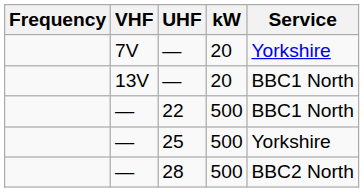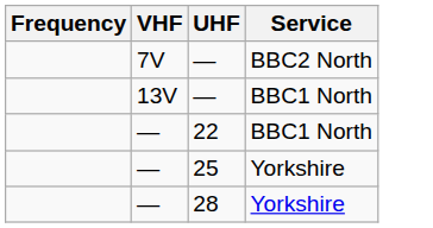 <table class="wikitable sortable">
 <tr>
 <th>Frequency</th>
 <th>VHF</th>
 <th>UHF</th>
-<th>kW</th>
 <th>Service</th>
 </tr>
 <tr>
 <td></td>
 <td>7V</td>
 <td>—</td>
-<td>20</td>
-<td><a href='#'>Yorkshire</a></td>
+<td>BBC2 North</td>
 </tr>
 <tr>
 <td></td>
 <td>13V</td>
 <td>—</td>
-<td>20</td>
 <td>BBC1 North</td>
 </tr>
 <tr>
 <td></td>
 <td>—</td>
 <td>22</td>
-<td>500</td>
 <td>BBC1 North</td>
 </tr>
 <tr>
 <td></td>
 <td>—</td>
 <td>25</td>
-<td>500</td>
 <td>Yorkshire</td>
 </tr>
 <tr>
 <td></td>
 <td>—</td>
 <td>28</td>
-<td>500</td>
-<td>BBC2 North</td>
+<td><a href='#'>Yorkshire</a></td>
 </tr>
 </table>
